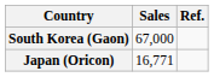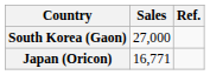 <table class="wikitable plainrowheaders">
 <tr>
 <th>Country</th>
 <th>Sales</th>
 <th>Ref.</th>
 </tr>
 <tr>
 <th scope="row">South Korea (Gaon)</th>
-<td>67,000</td>
+<td>27,000</td>
 <td></td>
 </tr>
 <tr>
 <th scope="row">Japan (Oricon)</th>
 <td>16,771</td>
 <td></td>
 </tr>
 </table>
